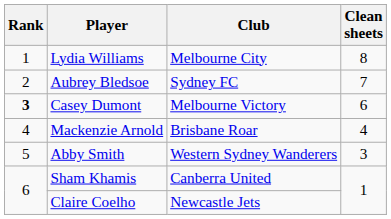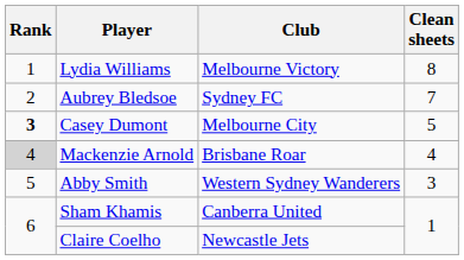 <table class="wikitable" style="text-align:center">
 <tr>
 <th>Rank</th>
 <th>Player</th>
 <th>Club</th>
 <th>Clean<br>sheets</th>
 </tr>
 <tr>
 <td>1</td>
 <td align="left"> <a href='#'>Lydia Williams</a></td>
-<td align="left"><a href='#'>Melbourne City</a></td>
+<td align="left"><a href='#'>Melbourne Victory</a></td>
 <td>8</td>
 </tr>
 <tr>
 <td>2</td>
 <td align="left"> <a href='#'>Aubrey Bledsoe</a></td>
 <td align="left"><a href='#'>Sydney FC</a></td>
 <td>7</td>
 </tr>
 <tr>
 <td><strong>3</strong></td>
 <td align="left"> <a href='#'>Casey Dumont</a></td>
-<td align="left"><a href='#'>Melbourne Victory</a></td>
-<td>6</td>
+<td align="left"><a href='#'>Melbourne City</a></td>
+<td>5</td>
 </tr>
 <tr>
-<td>4</td>
+<td style="background: lightgrey;">4</td>
 <td align="left"> <a href='#'>Mackenzie Arnold</a></td>
 <td align="left"><a href='#'>Brisbane Roar</a></td>
 <td>4</td>
 </tr>
 <tr>
 <td>5</td>
 <td align="left"> <a href='#'>Abby Smith</a></td>
 <td align="left"><a href='#'>Western Sydney Wanderers</a></td>
 <td>3</td>
 </tr>
 <tr>
 <td rowspan=2>6</td>
 <td align="left"> <a href='#'>Sham Khamis</a></td>
 <td align="left"><a href='#'>Canberra United</a></td>
 <td rowspan=2>1</td>
 </tr>
 <tr>
 <td align="left"> <a href='#'>Claire Coelho</a></td>
 <td align="left"><a href='#'>Newcastle Jets</a></td>
 </tr>
 </table>
